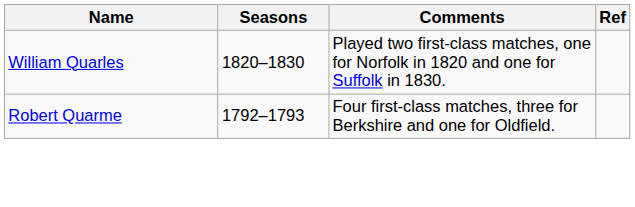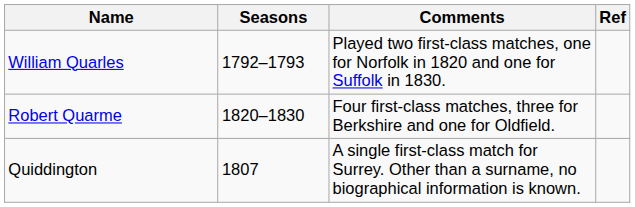 <table class="wikitable">
 <tr>
 <th style="width:200px">Name</th>
 <th style="width: 100px">Seasons</th>
 <th>Comments</th>
 <th>Ref</th>
 </tr>
 <tr>
 <td><a href='#'>William Quarles</a></td>
-<td>1820–1830</td>
+<td>1792–1793</td>
 <td>Played two first-class matches, one for Norfolk in 1820 and one for <a href='#'>Suffolk</a> in 1830.</td>
 <td></td>
 </tr>
 <tr>
 <td><a href='#'>Robert Quarme</a></td>
-<td>1792–1793</td>
+<td>1820–1830</td>
 <td>Four first-class matches, three for Berkshire and one for Oldfield.</td>
 <td></td>
 </tr>
+<tr>
+<td>Quiddington</td>
+<td>1807</td>
+<td>A single first-class match for Surrey. Other than a surname, no biographical information is known.</td>
+<td></td>
+</tr>
 </table>
